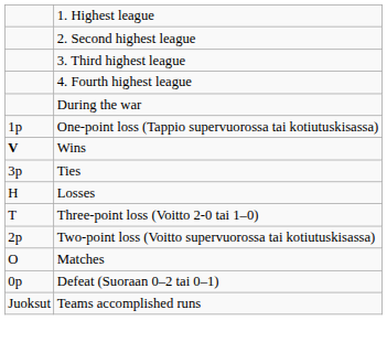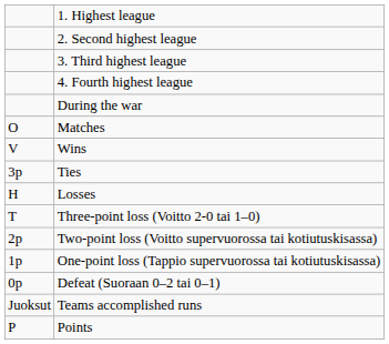 <table class="wikitable">
 <tr>
 <td valign=top></td>
 <td>1. Highest league</td>
 </tr>
 <tr>
 <td valign=top></td>
 <td>2. Second highest league</td>
 </tr>
 <tr>
 <td valign=top></td>
 <td>3. Third highest league</td>
 </tr>
 <tr>
 <td valign=top></td>
 <td>4. Fourth highest league</td>
 </tr>
 <tr>
 <td valign=top></td>
 <td>During the war</td>
 </tr>
 <tr>
-<td valign=top>1p</td>
-<td>One-point loss (Tappio supervuorossa tai kotiutuskisassa)</td>
+<td valign=top>O</td>
+<td>Matches</td>
 </tr>
 <tr>
-<td valign=top><strong>V</strong></td>
+<td valign=top>V</td>
 <td>Wins</td>
 </tr>
 <tr>
 <td valign=top>3p</td>
 <td>Ties</td>
 </tr>
 <tr>
 <td valign=top>H</td>
 <td>Losses</td>
 </tr>
 <tr>
 <td valign=top>T</td>
 <td>Three-point loss (Voitto 2-0 tai 1–0)</td>
 </tr>
 <tr>
 <td valign=top>2p</td>
 <td>Two-point loss (Voitto supervuorossa tai kotiutuskisassa)</td>
 </tr>
 <tr>
-<td valign=top>O</td>
-<td>Matches</td>
+<td valign=top>1p</td>
+<td>One-point loss (Tappio supervuorossa tai kotiutuskisassa)</td>
 </tr>
 <tr>
 <td valign=top>0p</td>
 <td>Defeat (Suoraan 0–2 tai 0–1)</td>
 </tr>
 <tr>
 <td valign=top>Juoksut</td>
 <td>Teams accomplished runs</td>
 </tr>
+<tr>
+<td valign=top>P</td>
+<td>Points</td>
+</tr>
 </table>
